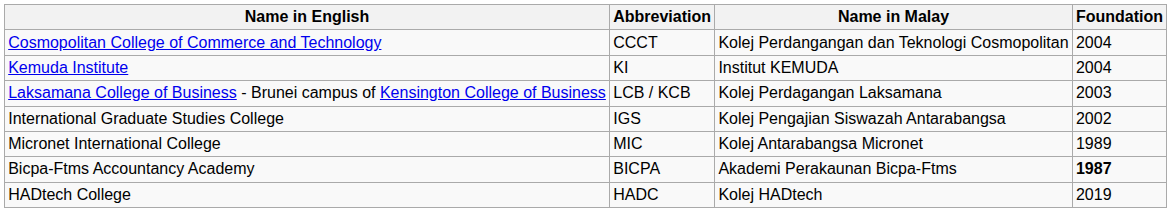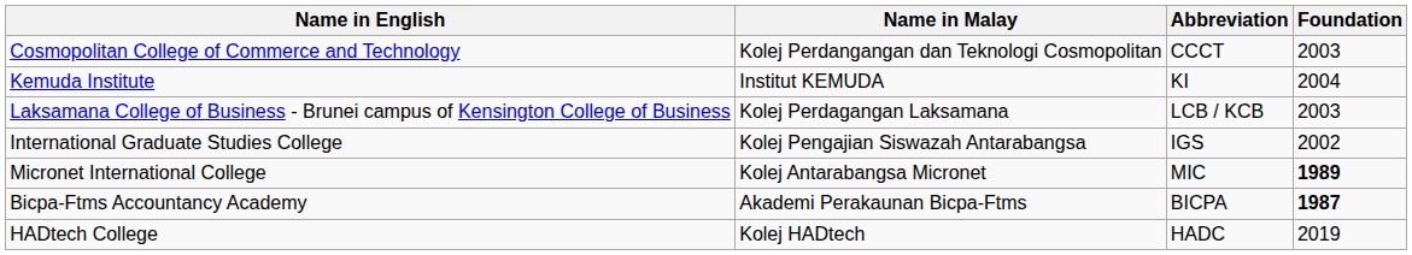 <table class="wikitable">
 <tr>
 <th>Name in English</th>
+<th>Name in Malay</th>
 <th>Abbreviation</th>
-<th>Name in Malay</th>
 <th>Foundation</th>
 </tr>
 <tr>
 <td><a href='#'>Cosmopolitan College of Commerce and Technology</a></td>
+<td>Kolej Perdangangan dan Teknologi Cosmopolitan</td>
 <td>CCCT</td>
-<td>Kolej Perdangangan dan Teknologi Cosmopolitan</td>
-<td>2004</td>
+<td>2003</td>
 </tr>
 <tr>
 <td><a href='#'>Kemuda Institute</a></td>
+<td>Institut KEMUDA</td>
 <td>KI</td>
-<td>Institut KEMUDA</td>
 <td>2004</td>
 </tr>
 <tr>
 <td><a href='#'>Laksamana College of Business</a> - Brunei campus of <a href='#'>Kensington College of Business</a></td>
+<td>Kolej Perdagangan Laksamana</td>
 <td>LCB / KCB</td>
-<td>Kolej Perdagangan Laksamana</td>
 <td>2003</td>
 </tr>
 <tr>
 <td>International Graduate Studies College</td>
+<td>Kolej Pengajian Siswazah Antarabangsa</td>
 <td>IGS</td>
-<td>Kolej Pengajian Siswazah Antarabangsa</td>
 <td>2002</td>
 </tr>
 <tr>
 <td>Micronet International College</td>
+<td>Kolej Antarabangsa Micronet</td>
 <td>MIC</td>
-<td>Kolej Antarabangsa Micronet</td>
-<td>1989</td>
+<td><strong>1989</strong></td>
 </tr>
 <tr>
 <td>Bicpa-Ftms Accountancy Academy</td>
+<td>Akademi Perakaunan Bicpa-Ftms</td>
 <td>BICPA</td>
-<td>Akademi Perakaunan Bicpa-Ftms</td>
 <td><strong>1987</strong></td>
 </tr>
 <tr>
 <td>HADtech College</td>
+<td>Kolej HADtech</td>
 <td>HADC</td>
-<td>Kolej HADtech</td>
 <td>2019</td>
 </tr>
 </table>
